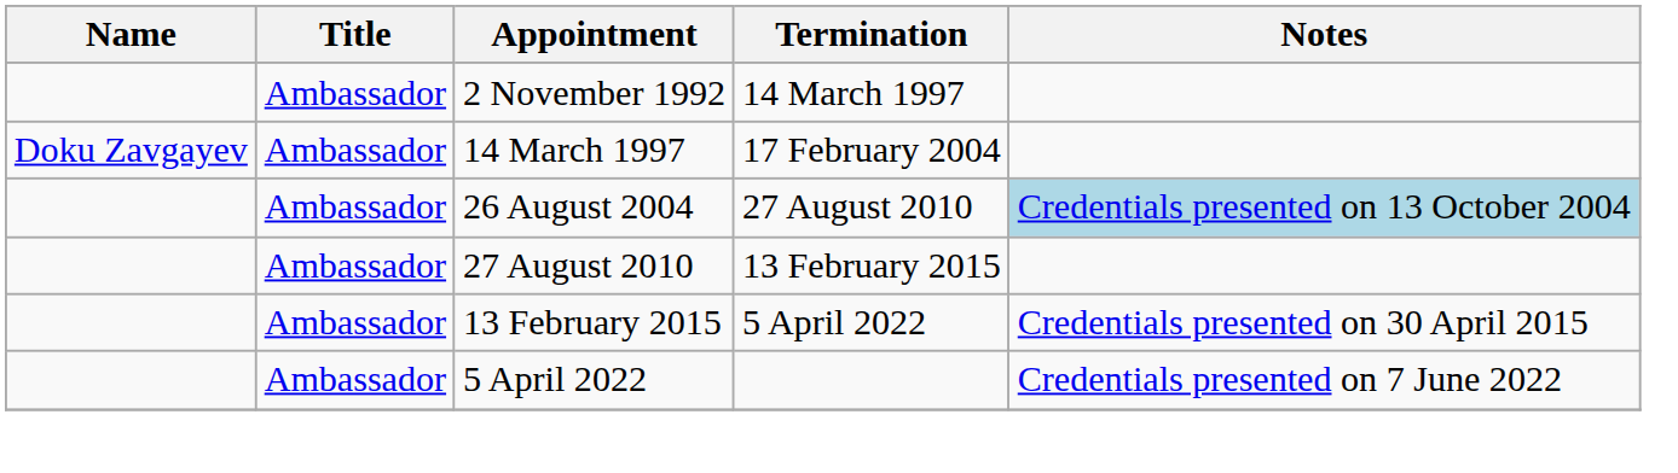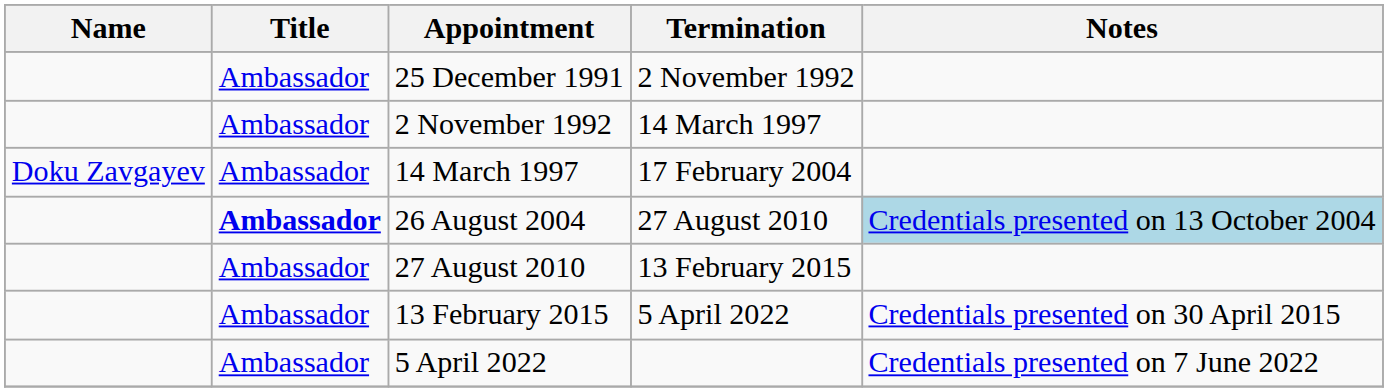 <table class="wikitable">
 <tr valign="middle">
 <th>Name</th>
 <th>Title</th>
 <th>Appointment</th>
 <th>Termination</th>
 <th>Notes</th>
+</tr>
+<tr>
+<td></td>
+<td><a href='#'>Ambassador</a></td>
+<td>25 December 1991</td>
+<td>2 November 1992</td>
+<td></td>
 </tr>
 <tr>
 <td></td>
 <td><a href='#'>Ambassador</a></td>
 <td>2 November 1992</td>
 <td>14 March 1997</td>
 <td></td>
 </tr>
 <tr>
 <td><a href='#'>Doku Zavgayev</a></td>
 <td><a href='#'>Ambassador</a></td>
 <td>14 March 1997</td>
 <td>17 February 2004</td>
 <td></td>
 </tr>
 <tr>
 <td></td>
-<td><a href='#'>Ambassador</a></td>
+<td><strong><a href='#'>Ambassador</a></strong></td>
 <td>26 August 2004</td>
 <td>27 August 2010</td>
 <td style="background: lightblue;"><a href='#'>Credentials presented</a> on 13 October 2004</td>
 </tr>
 <tr>
 <td></td>
 <td><a href='#'>Ambassador</a></td>
 <td>27 August 2010</td>
 <td>13 February 2015</td>
 <td></td>
 </tr>
 <tr>
 <td></td>
 <td><a href='#'>Ambassador</a></td>
 <td>13 February 2015</td>
 <td>5 April 2022</td>
 <td><a href='#'>Credentials presented</a> on 30 April 2015</td>
 </tr>
 <tr>
 <td></td>
 <td><a href='#'>Ambassador</a></td>
 <td>5 April 2022</td>
 <td></td>
 <td><a href='#'>Credentials presented</a> on 7 June 2022</td>
 </tr>
 <tr>
 </tr>
 </table>
